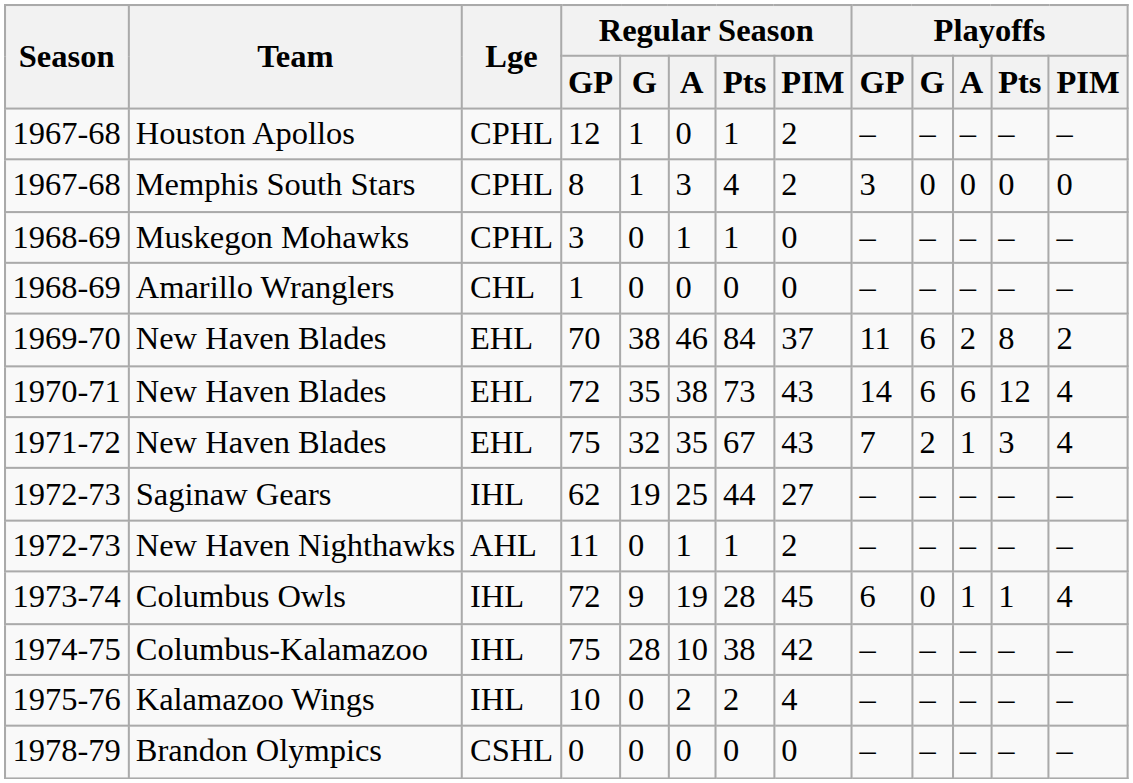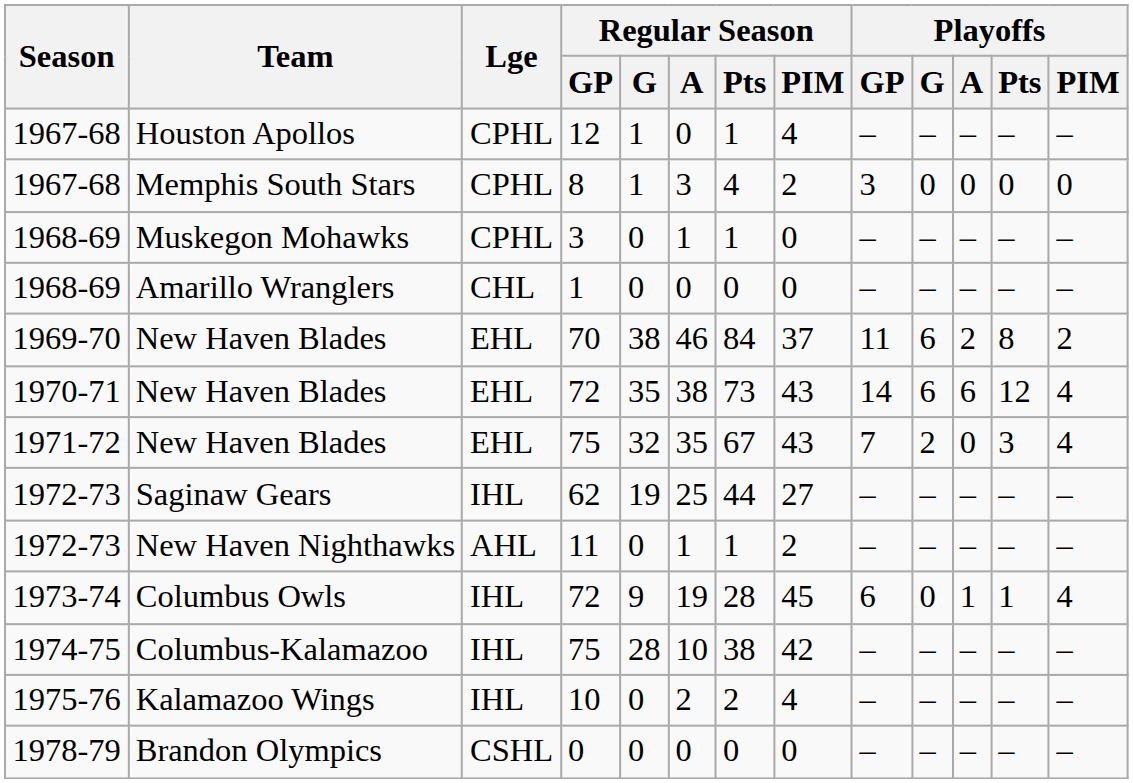 <table class="wikitable">
 <tr>
 <th rowspan=2>Season</th>
 <th rowspan=2>Team</th>
 <th rowspan=2>Lge</th>
 <th colspan=5>Regular Season</th>
 <th colspan=5>Playoffs</th>
 </tr>
 <tr>
 <th>GP</th>
 <th>G</th>
 <th>A</th>
 <th>Pts</th>
 <th>PIM</th>
 <th>GP</th>
 <th>G</th>
 <th>A</th>
 <th>Pts</th>
 <th>PIM</th>
 </tr>
 <tr>
 <td>1967-68</td>
 <td>Houston Apollos</td>
 <td>CPHL</td>
 <td>12</td>
 <td>1</td>
 <td>0</td>
 <td>1</td>
-<td>2</td>
+<td>4</td>
 <td>–</td>
 <td>–</td>
 <td>–</td>
 <td>–</td>
 <td>–</td>
 </tr>
 <tr>
 <td>1967-68</td>
 <td>Memphis South Stars</td>
 <td>CPHL</td>
 <td>8</td>
 <td>1</td>
 <td>3</td>
 <td>4</td>
 <td>2</td>
 <td>3</td>
 <td>0</td>
 <td>0</td>
 <td>0</td>
 <td>0</td>
 </tr>
 <tr>
 <td>1968-69</td>
 <td>Muskegon Mohawks</td>
 <td>CPHL</td>
 <td>3</td>
 <td>0</td>
 <td>1</td>
 <td>1</td>
 <td>0</td>
 <td>–</td>
 <td>–</td>
 <td>–</td>
 <td>–</td>
 <td>–</td>
 </tr>
 <tr>
 <td>1968-69</td>
 <td>Amarillo Wranglers</td>
 <td>CHL</td>
 <td>1</td>
 <td>0</td>
 <td>0</td>
 <td>0</td>
 <td>0</td>
 <td>–</td>
 <td>–</td>
 <td>–</td>
 <td>–</td>
 <td>–</td>
 </tr>
 <tr>
 <td>1969-70</td>
 <td>New Haven Blades</td>
 <td>EHL</td>
 <td>70</td>
 <td>38</td>
 <td>46</td>
 <td>84</td>
 <td>37</td>
 <td>11</td>
 <td>6</td>
 <td>2</td>
 <td>8</td>
 <td>2</td>
 </tr>
 <tr>
 <td>1970-71</td>
 <td>New Haven Blades</td>
 <td>EHL</td>
 <td>72</td>
 <td>35</td>
 <td>38</td>
 <td>73</td>
 <td>43</td>
 <td>14</td>
 <td>6</td>
 <td>6</td>
 <td>12</td>
 <td>4</td>
 </tr>
 <tr>
 <td>1971-72</td>
 <td>New Haven Blades</td>
 <td>EHL</td>
 <td>75</td>
 <td>32</td>
 <td>35</td>
 <td>67</td>
 <td>43</td>
 <td>7</td>
 <td>2</td>
-<td>1</td>
+<td>0</td>
 <td>3</td>
 <td>4</td>
 </tr>
 <tr>
 <td>1972-73</td>
 <td>Saginaw Gears</td>
 <td>IHL</td>
 <td>62</td>
 <td>19</td>
 <td>25</td>
 <td>44</td>
 <td>27</td>
 <td>–</td>
 <td>–</td>
 <td>–</td>
 <td>–</td>
 <td>–</td>
 </tr>
 <tr>
 <td>1972-73</td>
 <td>New Haven Nighthawks</td>
 <td>AHL</td>
 <td>11</td>
 <td>0</td>
 <td>1</td>
 <td>1</td>
 <td>2</td>
 <td>–</td>
 <td>–</td>
 <td>–</td>
 <td>–</td>
 <td>–</td>
 </tr>
 <tr>
 <td>1973-74</td>
 <td>Columbus Owls</td>
 <td>IHL</td>
 <td>72</td>
 <td>9</td>
 <td>19</td>
 <td>28</td>
 <td>45</td>
 <td>6</td>
 <td>0</td>
 <td>1</td>
 <td>1</td>
 <td>4</td>
 </tr>
 <tr>
 <td>1974-75</td>
 <td>Columbus-Kalamazoo</td>
 <td>IHL</td>
 <td>75</td>
 <td>28</td>
 <td>10</td>
 <td>38</td>
 <td>42</td>
 <td>–</td>
 <td>–</td>
 <td>–</td>
 <td>–</td>
 <td>–</td>
 </tr>
 <tr>
 <td>1975-76</td>
 <td>Kalamazoo Wings</td>
 <td>IHL</td>
 <td>10</td>
 <td>0</td>
 <td>2</td>
 <td>2</td>
 <td>4</td>
 <td>–</td>
 <td>–</td>
 <td>–</td>
 <td>–</td>
 <td>–</td>
 </tr>
 <tr>
 <td>1978-79</td>
 <td>Brandon Olympics</td>
 <td>CSHL</td>
 <td>0</td>
 <td>0</td>
 <td>0</td>
 <td>0</td>
 <td>0</td>
 <td>–</td>
 <td>–</td>
 <td>–</td>
 <td>–</td>
 <td>–</td>
 </tr>
 </table>
